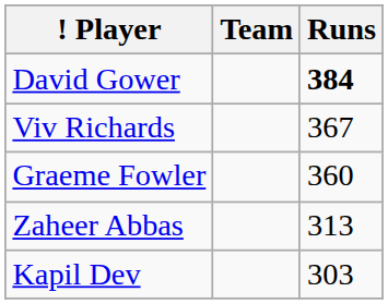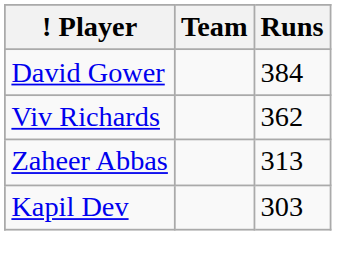 <table class="wikitable">
 <tr>
 <th>! Player</th>
 <th>Team</th>
 <th>Runs</th>
 </tr>
 <tr>
 <td><a href='#'>David Gower</a></td>
 <td></td>
-<td><strong>384</strong></td>
+<td>384</td>
 </tr>
 <tr>
 <td><a href='#'>Viv Richards</a></td>
 <td></td>
-<td>367</td>
-</tr>
-<tr>
-<td><a href='#'>Graeme Fowler</a></td>
-<td></td>
-<td>360</td>
+<td>362</td>
 </tr>
 <tr>
 <td><a href='#'>Zaheer Abbas</a></td>
 <td></td>
 <td>313</td>
 </tr>
 <tr>
 <td><a href='#'>Kapil Dev</a></td>
 <td></td>
 <td>303</td>
 </tr>
 </table>
